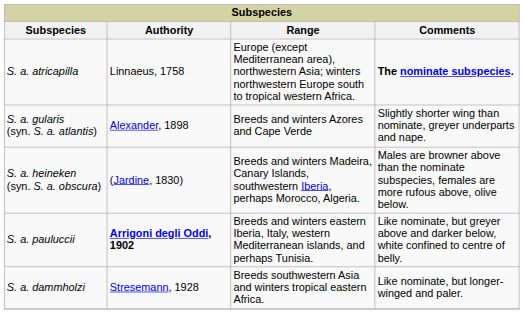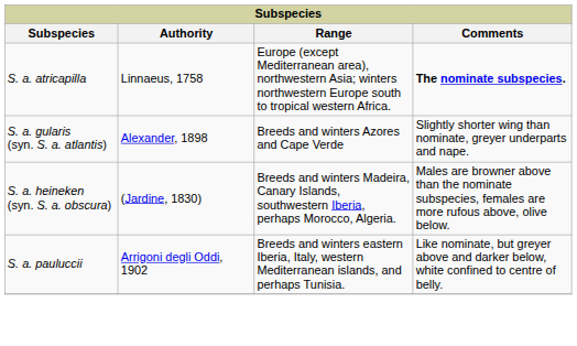 <table style="width:60%;" class="wikitable">
 <tr>
 <th style="text-align:center; background:#d3d3a4;" colspan="4">Subspecies</th>
 </tr>
 <tr>
 <th width=20%>Subspecies</th>
 <th width=24%>Authority</th>
 <th width=28%>Range</th>
 <th width=28%>Comments</th>
 </tr>
 <tr>
 <td><em>S. a. atricapilla</em></td>
 <td>Linnaeus, 1758</td>
 <td>Europe (except Mediterranean area), northwestern Asia; winters northwestern Europe south to tropical western Africa.</td>
 <td><strong>The <a href='#'>nominate subspecies</a>.</strong></td>
 </tr>
 <tr>
 <td><em>S. a. gularis</em> <br>(syn. <em>S. a. atlantis</em>)</td>
 <td><a href='#'>Alexander</a>, 1898</td>
 <td>Breeds and winters Azores and Cape Verde</td>
 <td>Slightly shorter wing than nominate, greyer underparts and nape.</td>
 </tr>
 <tr>
 <td><em>S. a. heineken</em><br> (syn. <em>S. a. obscura</em>)</td>
 <td>(<a href='#'>Jardine</a>, 1830)</td>
 <td>Breeds and winters Madeira, Canary Islands, southwestern <a href='#'>Iberia</a>, perhaps Morocco, Algeria.</td>
 <td>Males are browner above than the nominate subspecies, females are more rufous above, olive below.</td>
 </tr>
 <tr>
 <td><em>S. a. pauluccii</em></td>
-<td><strong><a href='#'>Arrigoni degli Oddi</a>, 1902</strong></td>
+<td><a href='#'>Arrigoni degli Oddi</a>, 1902</td>
 <td>Breeds and winters eastern Iberia, Italy, western Mediterranean islands, and perhaps Tunisia.</td>
 <td>Like nominate, but greyer above and darker below, white confined to centre of belly.</td>
 </tr>
 <tr>
-<td><em>S. a. dammholzi</em></td>
-<td><a href='#'>Stresemann</a>, 1928</td>
-<td>Breeds southwestern Asia and winters tropical eastern Africa.</td>
-<td>Like nominate, but longer-winged and paler.</td>
-</tr>
-<tr>
 </tr>
 </table>
